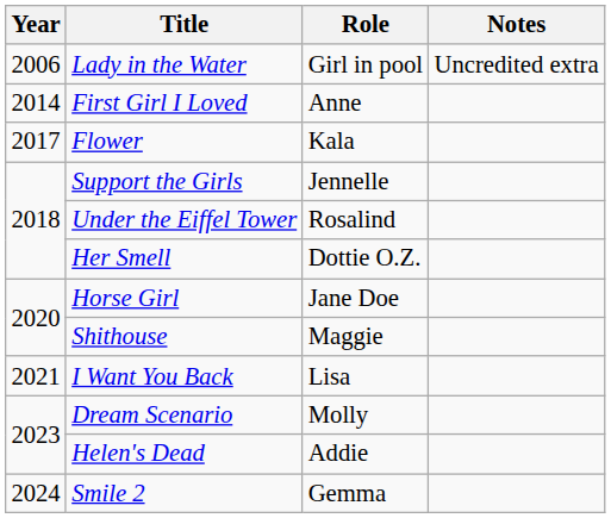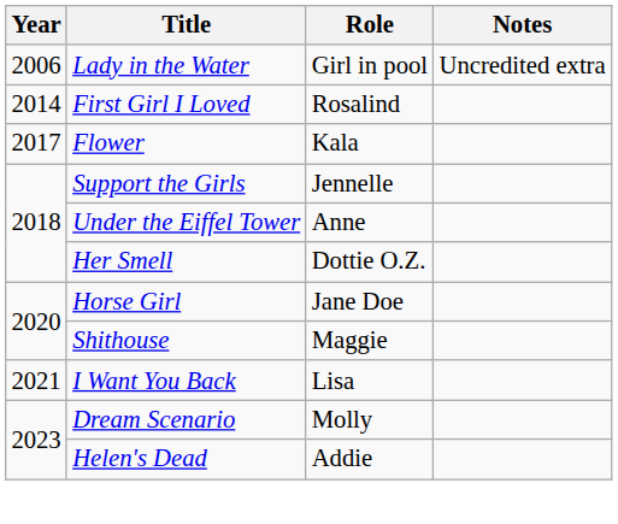 <table class="wikitable sortable">
 <tr>
 <th>Year</th>
 <th>Title</th>
 <th>Role</th>
 <th class="unsortable">Notes</th>
 </tr>
 <tr>
 <td>2006</td>
 <td><em><a href='#'>Lady in the Water</a></em></td>
 <td>Girl in pool</td>
 <td>Uncredited extra</td>
 </tr>
 <tr>
 <td>2014</td>
 <td><em><a href='#'>First Girl I Loved</a></em></td>
-<td>Anne</td>
+<td>Rosalind</td>
 <td></td>
 </tr>
 <tr>
 <td>2017</td>
 <td><em><a href='#'>Flower</a></em></td>
 <td>Kala</td>
 <td></td>
 </tr>
 <tr>
 <td rowspan="3">2018</td>
 <td><em><a href='#'>Support the Girls</a></em></td>
 <td>Jennelle</td>
 <td></td>
 </tr>
 <tr>
 <td><em><a href='#'>Under the Eiffel Tower</a></em></td>
-<td>Rosalind</td>
+<td>Anne</td>
 <td></td>
 </tr>
 <tr>
 <td><em><a href='#'>Her Smell</a></em></td>
 <td>Dottie O.Z.</td>
 <td></td>
 </tr>
 <tr>
 <td rowspan="2">2020</td>
 <td><em><a href='#'>Horse Girl</a></em></td>
 <td>Jane Doe</td>
 <td></td>
 </tr>
 <tr>
 <td><em><a href='#'>Shithouse</a></em></td>
 <td>Maggie</td>
 <td></td>
 </tr>
 <tr>
 <td>2021</td>
 <td><em><a href='#'>I Want You Back</a></em></td>
 <td>Lisa</td>
 <td></td>
 </tr>
 <tr>
 <td rowspan="2">2023</td>
 <td><em><a href='#'>Dream Scenario</a></em></td>
 <td>Molly</td>
 <td></td>
 </tr>
 <tr>
 <td><em><a href='#'>Helen's Dead</a></em></td>
 <td>Addie</td>
 <td></td>
 </tr>
-<tr>
-<td>2024</td>
-<td><em><a href='#'>Smile 2</a></em></td>
-<td>Gemma</td>
-<td></td>
-</tr>
 </table>
